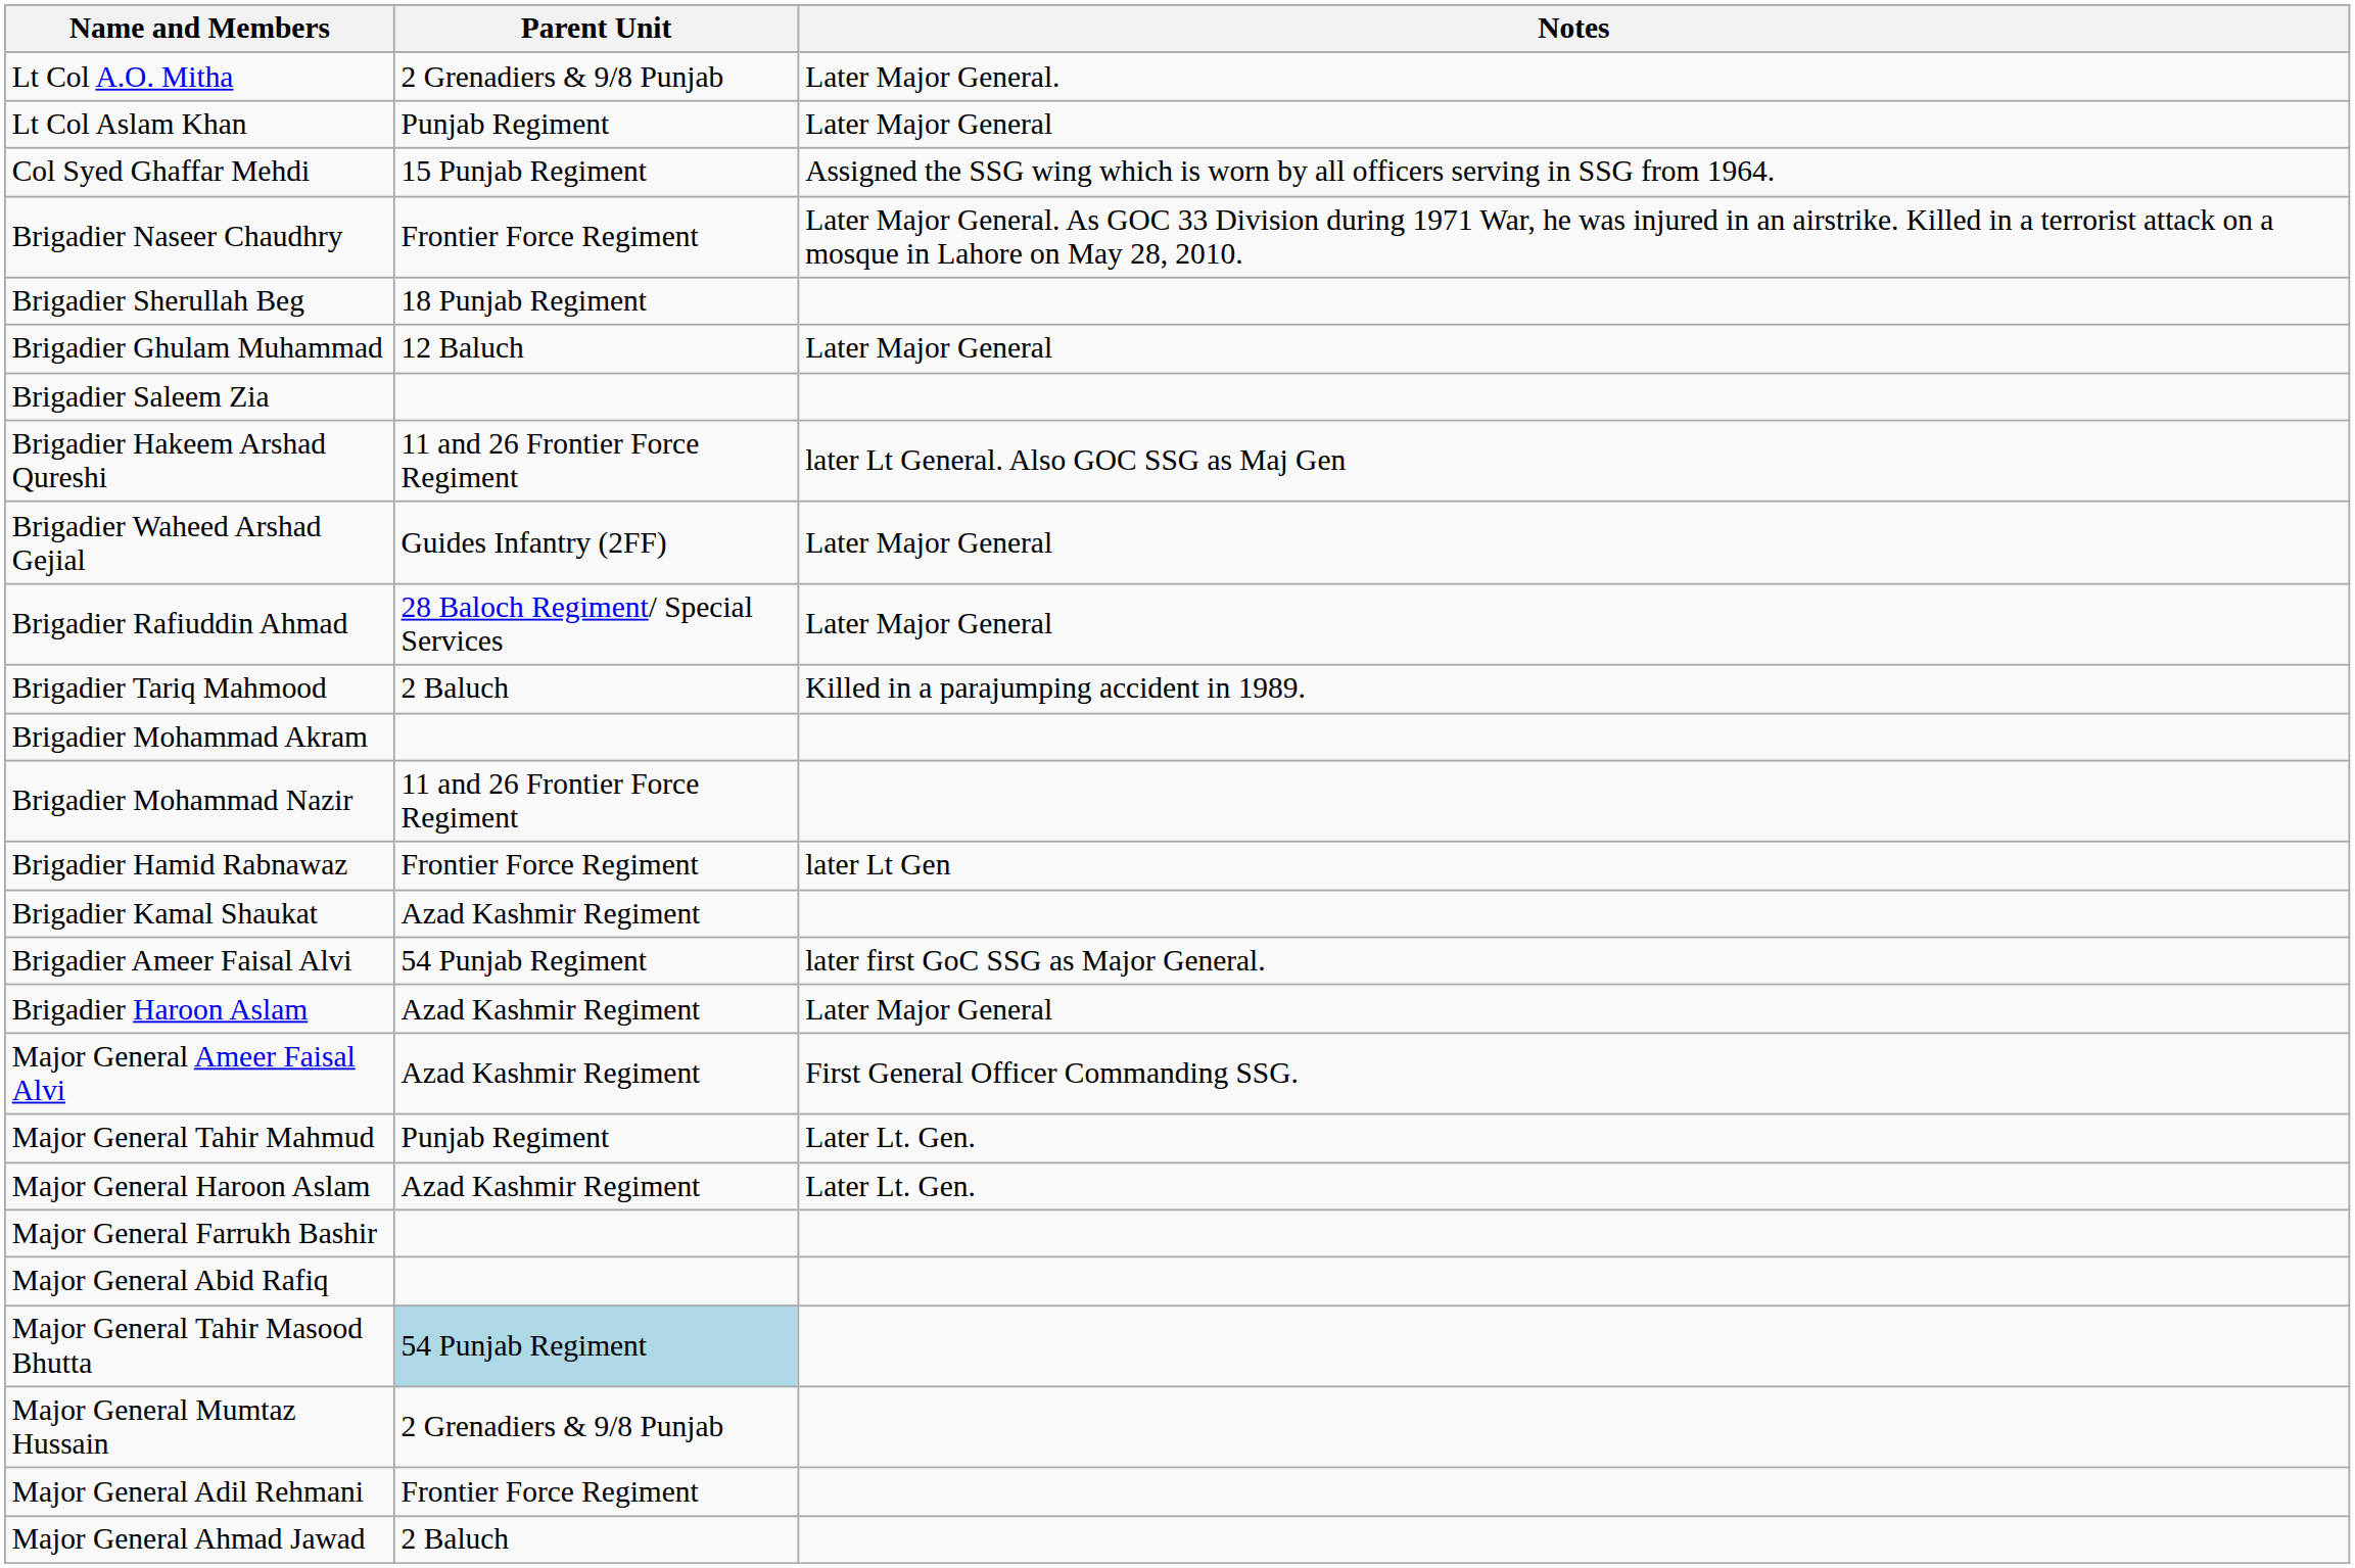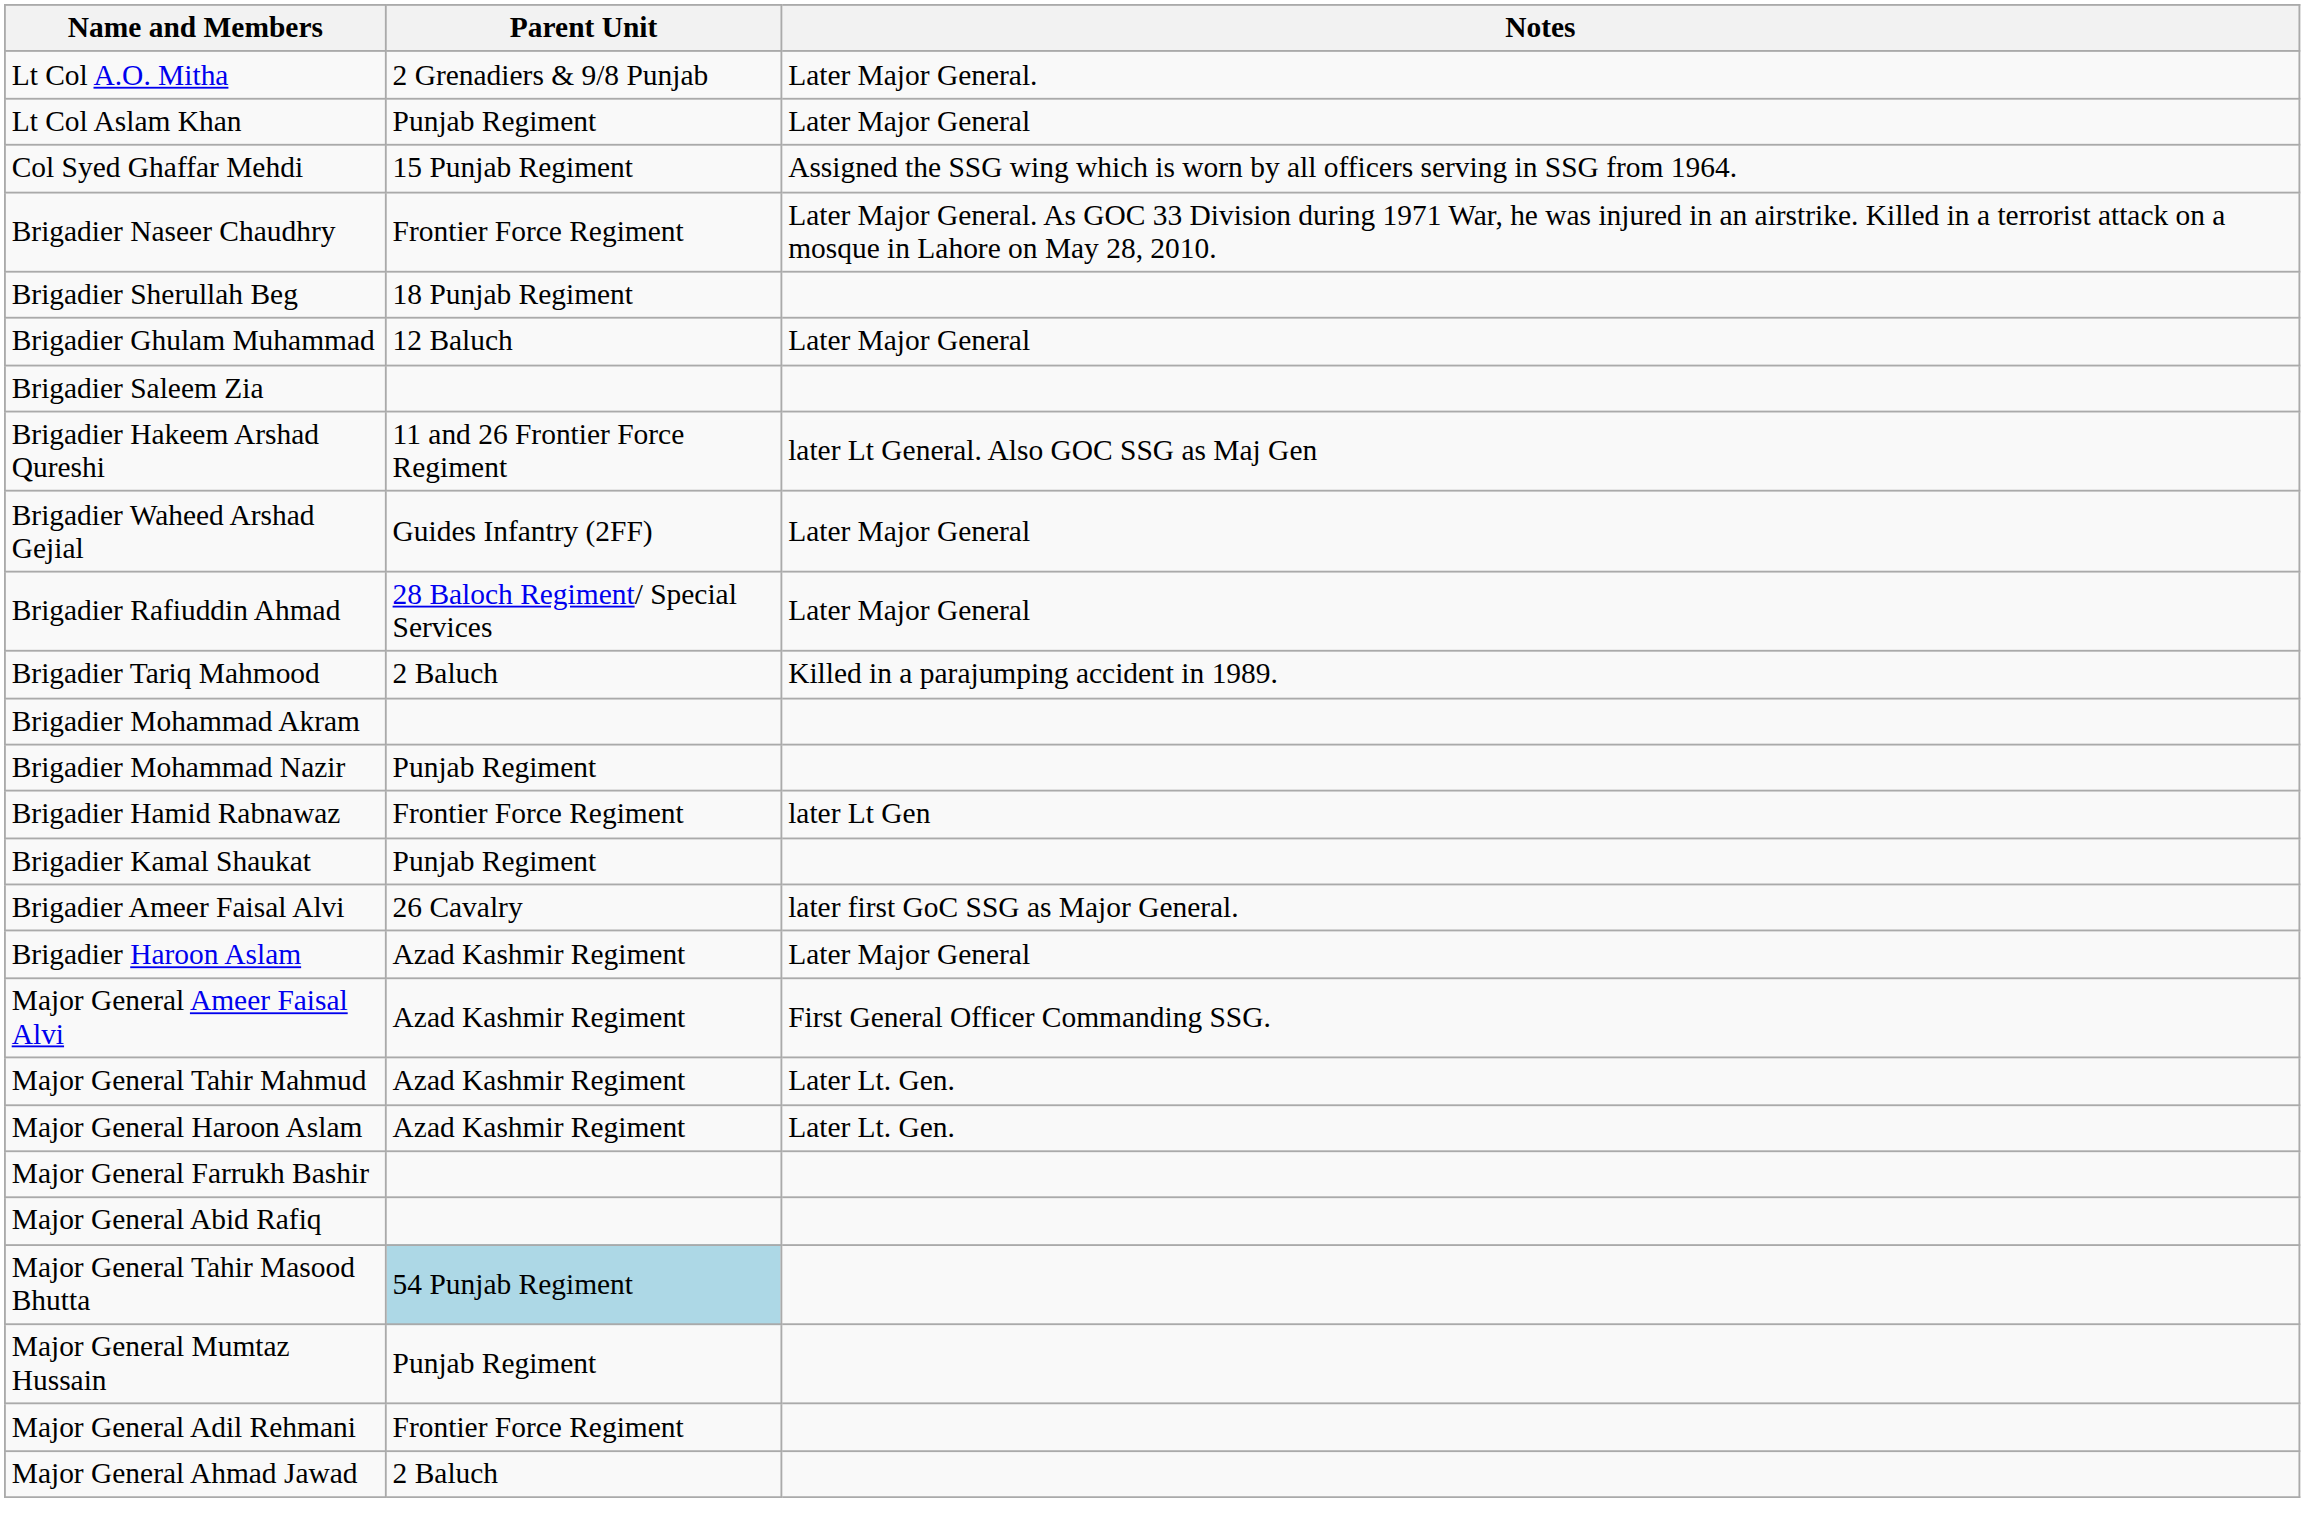 <table class="wikitable">
 <tr>
 <th>Name and Members</th>
 <th>Parent Unit</th>
 <th>Notes</th>
 </tr>
 <tr>
 <td>Lt Col <a href='#'>A.O. Mitha</a></td>
 <td>2 Grenadiers & 9/8 Punjab</td>
 <td>Later Major General.</td>
 </tr>
 <tr>
 <td>Lt Col Aslam Khan</td>
 <td>Punjab Regiment</td>
 <td>Later Major General</td>
 </tr>
 <tr>
 <td>Col Syed Ghaffar Mehdi</td>
 <td>15 Punjab Regiment</td>
 <td>Assigned the SSG wing which is worn by all officers serving in SSG from 1964.</td>
 </tr>
 <tr>
 <td>Brigadier Naseer Chaudhry</td>
 <td>Frontier Force Regiment</td>
 <td>Later Major General. As GOC 33 Division during 1971 War, he was injured in an airstrike. Killed in a terrorist attack on a mosque in Lahore on May 28, 2010.</td>
 </tr>
 <tr>
 <td>Brigadier Sherullah Beg</td>
 <td>18 Punjab Regiment</td>
 <td></td>
 </tr>
 <tr>
 <td>Brigadier Ghulam Muhammad</td>
 <td>12 Baluch</td>
 <td>Later Major General</td>
 </tr>
 <tr>
 <td>Brigadier Saleem Zia</td>
 <td></td>
 <td></td>
 </tr>
 <tr>
 <td>Brigadier Hakeem Arshad Qureshi</td>
 <td>11 and 26 Frontier Force Regiment</td>
 <td>later Lt General. Also GOC SSG as Maj Gen</td>
 </tr>
 <tr>
 <td>Brigadier Waheed Arshad Gejial</td>
 <td>Guides Infantry (2FF)</td>
 <td>Later Major General</td>
 </tr>
 <tr>
 <td>Brigadier Rafiuddin Ahmad</td>
 <td><a href='#'>28 Baloch Regiment</a>/ Special Services</td>
 <td>Later Major General</td>
 </tr>
 <tr>
 <td>Brigadier Tariq Mahmood</td>
 <td>2 Baluch</td>
 <td>Killed in a parajumping accident in 1989.</td>
 </tr>
 <tr>
 <td>Brigadier Mohammad Akram</td>
 <td></td>
 <td></td>
 </tr>
 <tr>
 <td>Brigadier Mohammad Nazir</td>
-<td>11 and 26 Frontier Force Regiment</td>
+<td>Punjab Regiment</td>
 <td></td>
 </tr>
 <tr>
 <td>Brigadier Hamid Rabnawaz</td>
 <td>Frontier Force Regiment</td>
 <td>later Lt Gen</td>
 </tr>
 <tr>
 <td>Brigadier Kamal Shaukat</td>
-<td>Azad Kashmir Regiment</td>
+<td>Punjab Regiment</td>
 <td></td>
 </tr>
 <tr>
 <td>Brigadier Ameer Faisal Alvi</td>
-<td>54 Punjab Regiment</td>
+<td>26 Cavalry</td>
 <td>later first GoC SSG as Major General.</td>
 </tr>
 <tr>
 <td>Brigadier <a href='#'>Haroon Aslam</a></td>
 <td>Azad Kashmir Regiment</td>
 <td>Later Major General</td>
 </tr>
 <tr>
 <td>Major General <a href='#'>Ameer Faisal Alvi</a></td>
 <td>Azad Kashmir Regiment</td>
 <td>First General Officer Commanding SSG.</td>
 </tr>
 <tr>
 <td>Major General Tahir Mahmud</td>
-<td>Punjab Regiment</td>
+<td>Azad Kashmir Regiment</td>
 <td>Later Lt. Gen.</td>
 </tr>
 <tr>
 <td>Major General Haroon Aslam</td>
 <td>Azad Kashmir Regiment</td>
 <td>Later Lt. Gen.</td>
 </tr>
 <tr>
 <td>Major General Farrukh Bashir</td>
 <td></td>
 <td></td>
 </tr>
 <tr>
 <td>Major General Abid Rafiq</td>
 <td></td>
 <td></td>
 </tr>
 <tr>
 <td>Major General Tahir Masood Bhutta</td>
 <td style="background: lightblue;">54 Punjab Regiment</td>
 <td></td>
 </tr>
 <tr>
 <td>Major General Mumtaz Hussain</td>
-<td>2 Grenadiers & 9/8 Punjab</td>
+<td>Punjab Regiment</td>
 <td></td>
 </tr>
 <tr>
 <td>Major General Adil Rehmani</td>
 <td>Frontier Force Regiment</td>
 <td></td>
 </tr>
 <tr>
 <td>Major General Ahmad Jawad</td>
 <td>2 Baluch</td>
 <td></td>
 </tr>
 </table>
